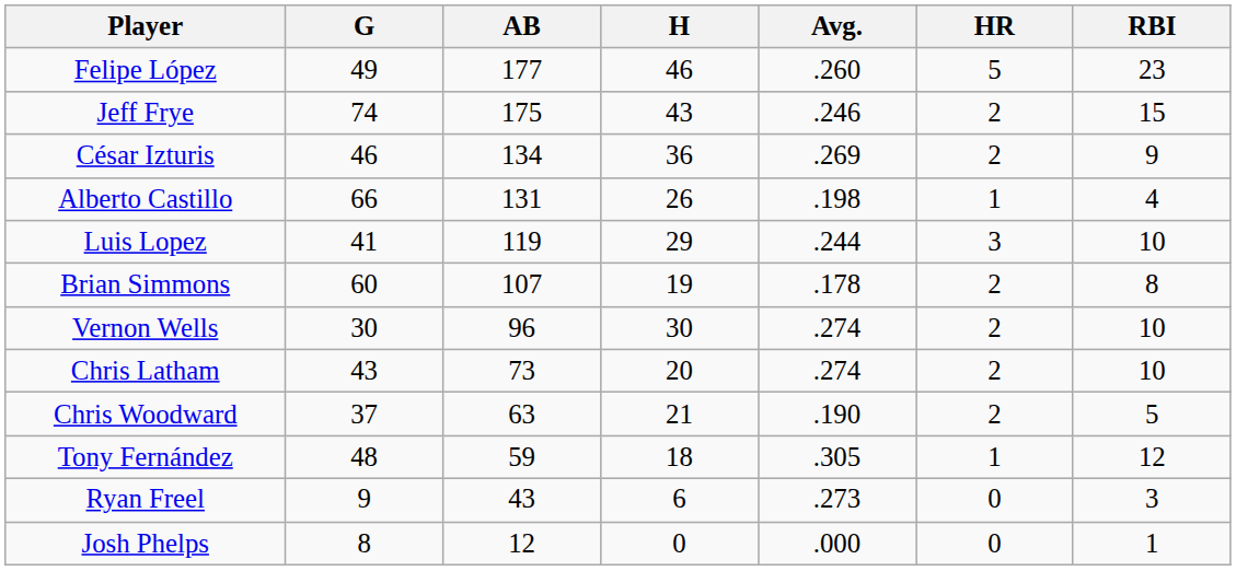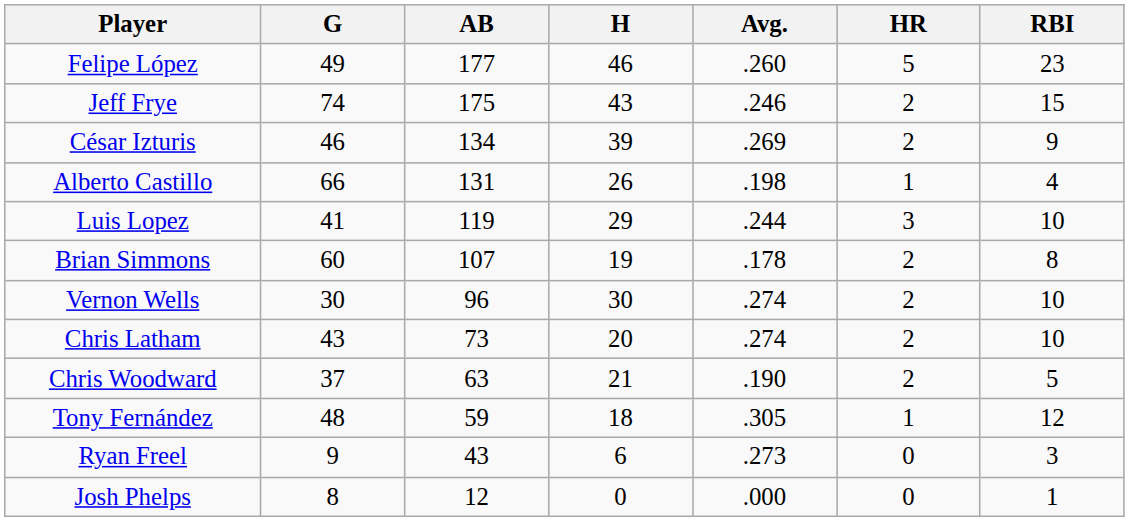 <table class="wikitable sortable">
 <tr>
 <th bgcolor="#DDDDFF" width="16%">Player</th>
 <th bgcolor="#DDDDFF" width="9%">G</th>
 <th bgcolor="#DDDDFF" width="9%">AB</th>
 <th bgcolor="#DDDDFF" width="9%">H</th>
 <th bgcolor="#DDDDFF" width="9%">Avg.</th>
 <th bgcolor="#DDDDFF" width="9%">HR</th>
 <th bgcolor="#DDDDFF" width="9%">RBI</th>
 </tr>
 <tr align="center">
 <td><a href='#'>Felipe López</a></td>
 <td>49</td>
 <td>177</td>
 <td>46</td>
 <td>.260</td>
 <td>5</td>
 <td>23</td>
 </tr>
 <tr align=center>
 <td><a href='#'>Jeff Frye</a></td>
 <td>74</td>
 <td>175</td>
 <td>43</td>
 <td>.246</td>
 <td>2</td>
 <td>15</td>
 </tr>
 <tr align=center>
 <td><a href='#'>César Izturis</a></td>
 <td>46</td>
 <td>134</td>
-<td>36</td>
+<td>39</td>
 <td>.269</td>
 <td>2</td>
 <td>9</td>
 </tr>
 <tr align=center>
 <td><a href='#'>Alberto Castillo</a></td>
 <td>66</td>
 <td>131</td>
 <td>26</td>
 <td>.198</td>
 <td>1</td>
 <td>4</td>
 </tr>
 <tr align=center>
 <td><a href='#'>Luis Lopez</a></td>
 <td>41</td>
 <td>119</td>
 <td>29</td>
 <td>.244</td>
 <td>3</td>
 <td>10</td>
 </tr>
 <tr align="center">
 <td><a href='#'>Brian Simmons</a></td>
 <td>60</td>
 <td>107</td>
 <td>19</td>
 <td>.178</td>
 <td>2</td>
 <td>8</td>
 </tr>
 <tr align=center>
 <td><a href='#'>Vernon Wells</a></td>
 <td>30</td>
 <td>96</td>
 <td>30</td>
 <td>.274</td>
 <td>2</td>
 <td>10</td>
 </tr>
 <tr align=center>
 <td><a href='#'>Chris Latham</a></td>
 <td>43</td>
 <td>73</td>
 <td>20</td>
 <td>.274</td>
 <td>2</td>
 <td>10</td>
 </tr>
 <tr align=center>
 <td><a href='#'>Chris Woodward</a></td>
 <td>37</td>
 <td>63</td>
 <td>21</td>
 <td>.190</td>
 <td>2</td>
 <td>5</td>
 </tr>
 <tr align=center>
 <td><a href='#'>Tony Fernández</a></td>
 <td>48</td>
 <td>59</td>
 <td>18</td>
 <td>.305</td>
 <td>1</td>
 <td>12</td>
 </tr>
 <tr align=center>
 <td><a href='#'>Ryan Freel</a></td>
 <td>9</td>
 <td>43</td>
 <td>6</td>
 <td>.273</td>
 <td>0</td>
 <td>3</td>
 </tr>
 <tr align=center>
 <td><a href='#'>Josh Phelps</a></td>
 <td>8</td>
 <td>12</td>
 <td>0</td>
 <td>.000</td>
 <td>0</td>
 <td>1</td>
 </tr>
 </table>
